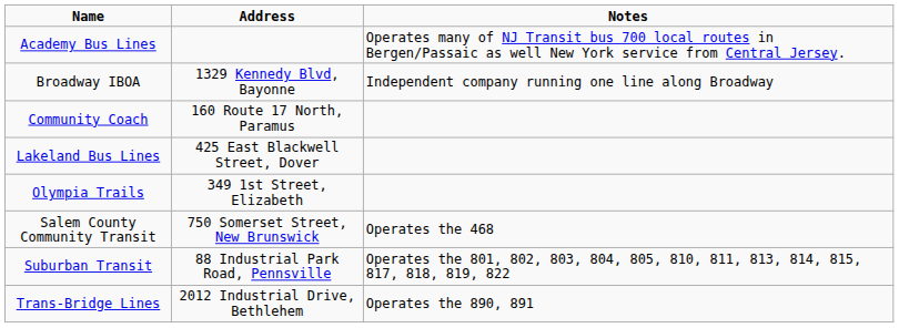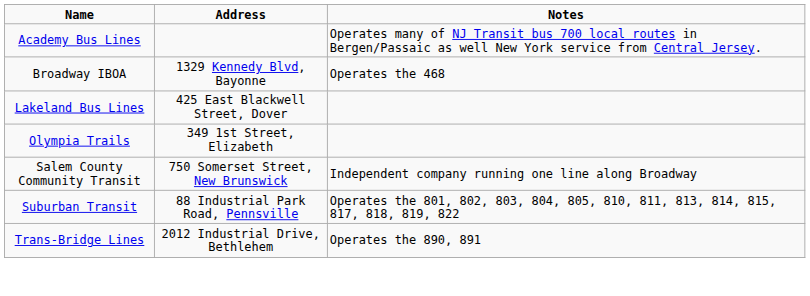 <table class="wikitable">
 <tr align="center">
 <td><strong>Name</strong></td>
 <td><strong>Address</strong></td>
 <td><strong>Notes</strong></td>
 </tr>
 <tr align="center">
 <td><a href='#'>Academy Bus Lines</a></td>
 <td></td>
 <td align=left>Operates many of <a href='#'>NJ Transit bus 700 local routes</a> in Bergen/Passaic as well New York service from <a href='#'>Central Jersey</a>.</td>
 </tr>
 <tr align="center">
 <td>Broadway IBOA</td>
 <td>1329 <a href='#'>Kennedy Blvd</a>, Bayonne</td>
-<td align=left>Independent company running one line along Broadway</td>
-</tr>
-<tr align="center">
-<td><a href='#'>Community Coach</a></td>
-<td>160 Route 17 North, Paramus</td>
-<td align=left></td>
+<td align=left>Operates the 468</td>
 </tr>
 <tr align="center">
 <td><a href='#'>Lakeland Bus Lines</a></td>
 <td>425 East Blackwell Street, Dover</td>
 <td align=left></td>
 </tr>
 <tr align="center">
 <td><a href='#'>Olympia Trails</a></td>
 <td>349 1st Street, Elizabeth</td>
 <td align=left></td>
 </tr>
 <tr align="center">
 <td>Salem County Community Transit</td>
 <td>750 Somerset Street, <a href='#'>New Brunswick</a></td>
-<td align=left>Operates the 468</td>
+<td align=left>Independent company running one line along Broadway</td>
 </tr>
 <tr align="center">
 <td><a href='#'>Suburban Transit</a></td>
 <td>88 Industrial Park Road, <a href='#'>Pennsville</a></td>
 <td align=left>Operates the 801, 802, 803, 804, 805, 810, 811, 813, 814, 815, 817, 818, 819, 822</td>
 </tr>
 <tr align="center">
 <td><a href='#'>Trans-Bridge Lines</a></td>
 <td>2012 Industrial Drive, Bethlehem</td>
 <td align=left>Operates the 890, 891</td>
 </tr>
 </table>
